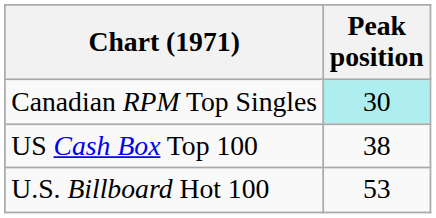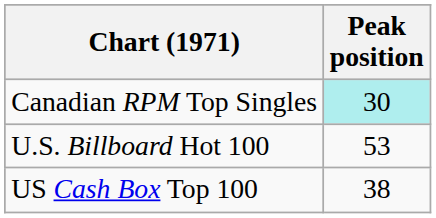 <table class="wikitable sortable">
 <tr>
 <th align="left">Chart (1971)</th>
 <th align="center">Peak<br>position</th>
 </tr>
 <tr>
 <td>Canadian <em>RPM</em> Top Singles</td>
 <td align="center" style="background: paleturquoise;">30</td>
 </tr>
 <tr>
+<td>U.S. <em>Billboard</em> Hot 100</td>
+<td align="center">53</td>
+</tr>
+<tr>
 <td>US <a href='#'><em>Cash Box</em></a> Top 100</td>
 <td align="center">38</td>
 </tr>
-<tr>
-<td>U.S. <em>Billboard</em> Hot 100</td>
-<td align="center">53</td>
-</tr>
 </table>
